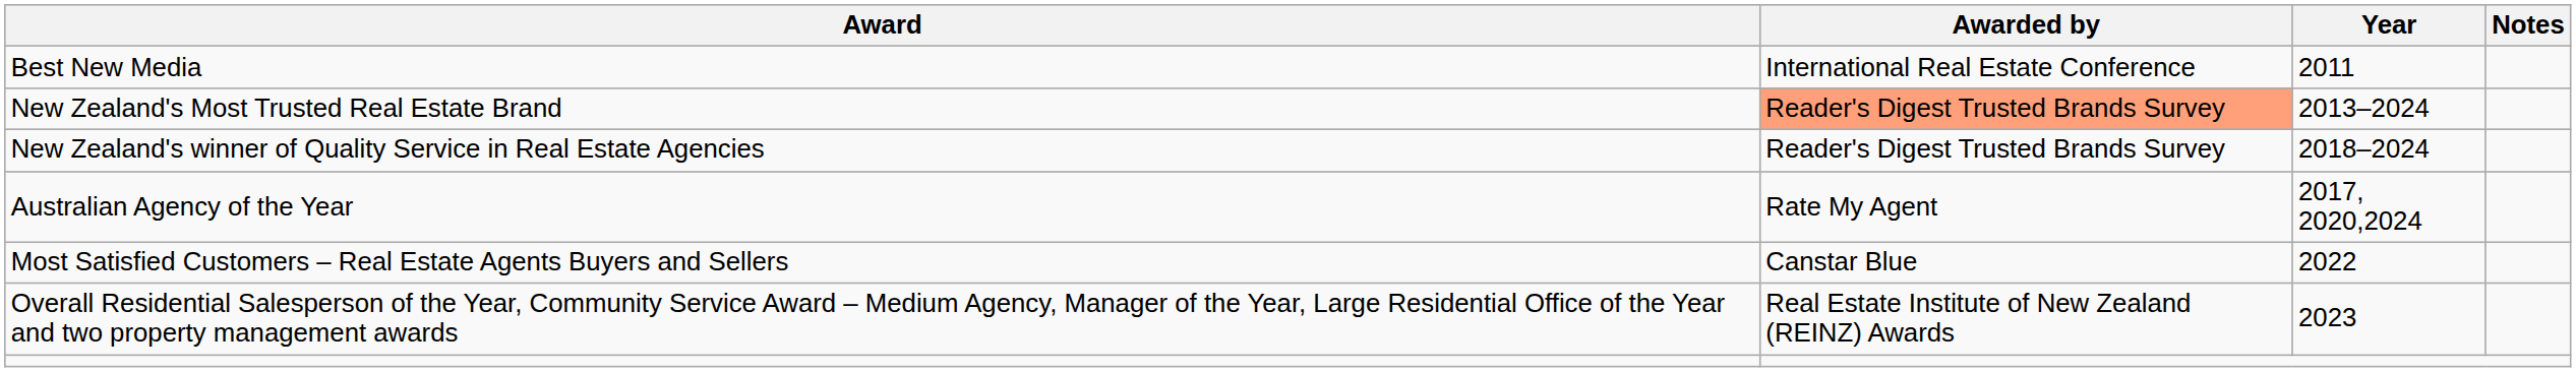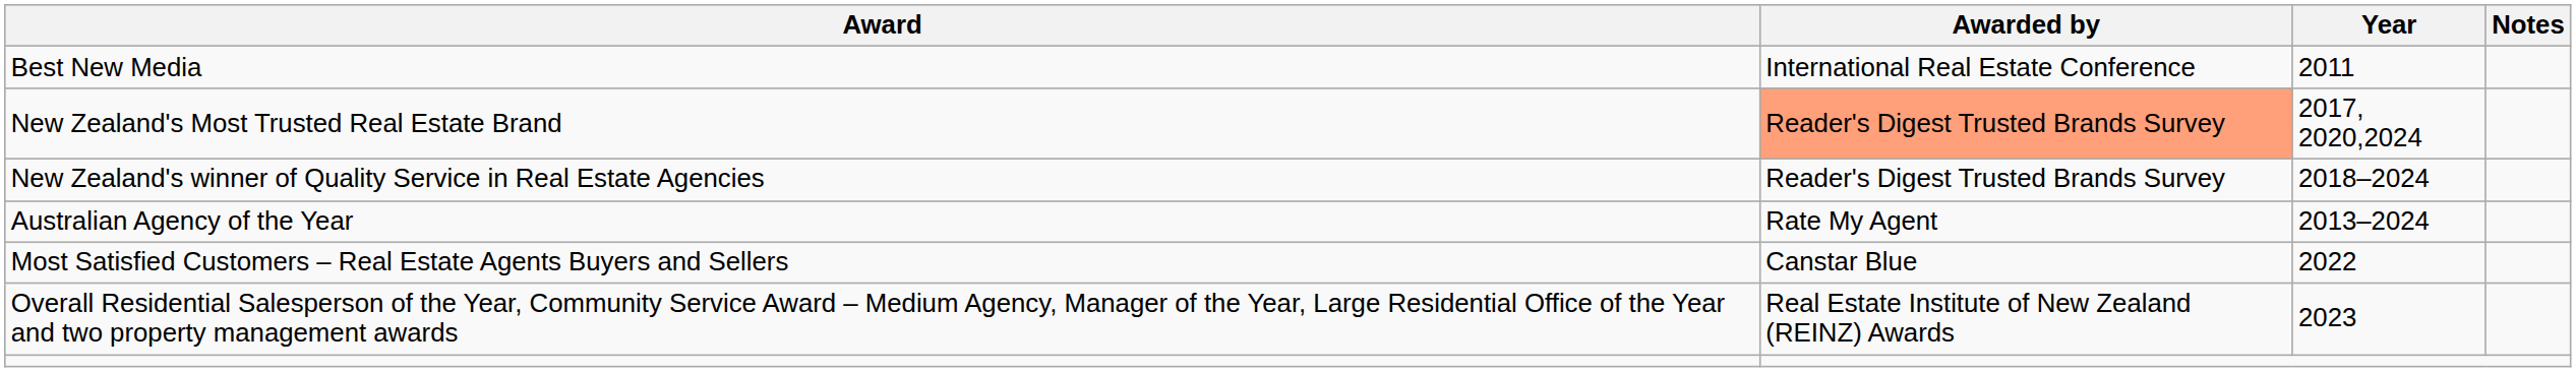 <table class= "wikitable sortable">
 <tr>
 <th>Award</th>
 <th>Awarded by</th>
 <th>Year</th>
 <th>Notes</th>
 </tr>
 <tr>
 <td>Best New Media</td>
 <td>International Real Estate Conference</td>
 <td>2011</td>
 <td></td>
 </tr>
 <tr>
 <td>New Zealand's Most Trusted Real Estate Brand</td>
 <td style="background: lightsalmon;">Reader's Digest Trusted Brands Survey</td>
-<td>2013–2024</td>
+<td>2017, 2020,2024</td>
 <td></td>
 </tr>
 <tr>
 <td>New Zealand's winner of Quality Service in Real Estate Agencies</td>
 <td>Reader's Digest Trusted Brands Survey</td>
 <td>2018–2024</td>
 <td></td>
 </tr>
 <tr>
 <td>Australian Agency of the Year</td>
 <td>Rate My Agent</td>
-<td>2017, 2020,2024</td>
+<td>2013–2024</td>
 <td></td>
 </tr>
 <tr>
 <td>Most Satisfied Customers – Real Estate Agents Buyers and Sellers</td>
 <td>Canstar Blue</td>
 <td>2022</td>
 <td></td>
 </tr>
 <tr>
 <td>Overall Residential Salesperson of the Year, Community Service Award – Medium Agency, Manager of the Year, Large Residential Office of the Year and two property management awards</td>
 <td>Real Estate Institute of New Zealand (REINZ) Awards</td>
 <td>2023</td>
 <td></td>
 </tr>
 <tr>
 <td></td>
 </tr>
 </table>
